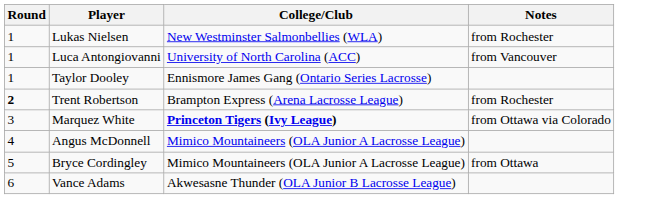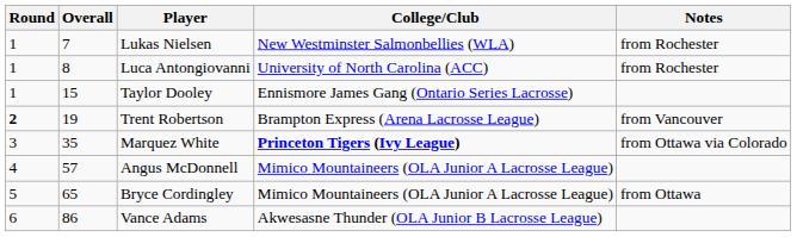 <table class="wikitable">
 <tr>
 <th>Round</th>
+<th>Overall</th>
 <th>Player</th>
 <th>College/Club</th>
 <th>Notes</th>
 </tr>
 <tr>
 <td>1</td>
+<td>7</td>
 <td>Lukas Nielsen</td>
 <td><a href='#'>New Westminster Salmonbellies</a> (<a href='#'>WLA</a>)</td>
 <td>from Rochester</td>
 </tr>
 <tr>
 <td>1</td>
+<td>8</td>
 <td>Luca Antongiovanni</td>
 <td><a href='#'>University of North Carolina</a> (<a href='#'>ACC</a>)</td>
-<td>from Vancouver</td>
+<td>from Rochester</td>
 </tr>
 <tr>
 <td>1</td>
+<td>15</td>
 <td>Taylor Dooley</td>
 <td>Ennismore James Gang (<a href='#'>Ontario Series Lacrosse</a>)</td>
 <td></td>
 </tr>
 <tr>
 <td><strong>2</strong></td>
+<td>19</td>
 <td>Trent Robertson</td>
 <td>Brampton Express (<a href='#'>Arena Lacrosse League</a>)</td>
-<td>from Rochester</td>
+<td>from Vancouver</td>
 </tr>
 <tr>
 <td>3</td>
+<td>35</td>
 <td>Marquez White</td>
 <td><strong><a href='#'>Princeton Tigers</a> (<a href='#'>Ivy League</a>)</strong></td>
 <td>from Ottawa via Colorado</td>
 </tr>
 <tr>
 <td>4</td>
+<td>57</td>
 <td>Angus McDonnell</td>
 <td><a href='#'>Mimico Mountaineers</a> (<a href='#'>OLA Junior A Lacrosse League</a>)</td>
 <td></td>
 </tr>
 <tr>
 <td>5</td>
+<td>65</td>
 <td>Bryce Cordingley</td>
 <td>Mimico Mountaineers (OLA Junior A Lacrosse League)</td>
 <td>from Ottawa</td>
 </tr>
 <tr>
 <td>6</td>
+<td>86</td>
 <td>Vance Adams</td>
 <td>Akwesasne Thunder (<a href='#'>OLA Junior B Lacrosse League</a>)</td>
 <td></td>
 </tr>
 </table>
